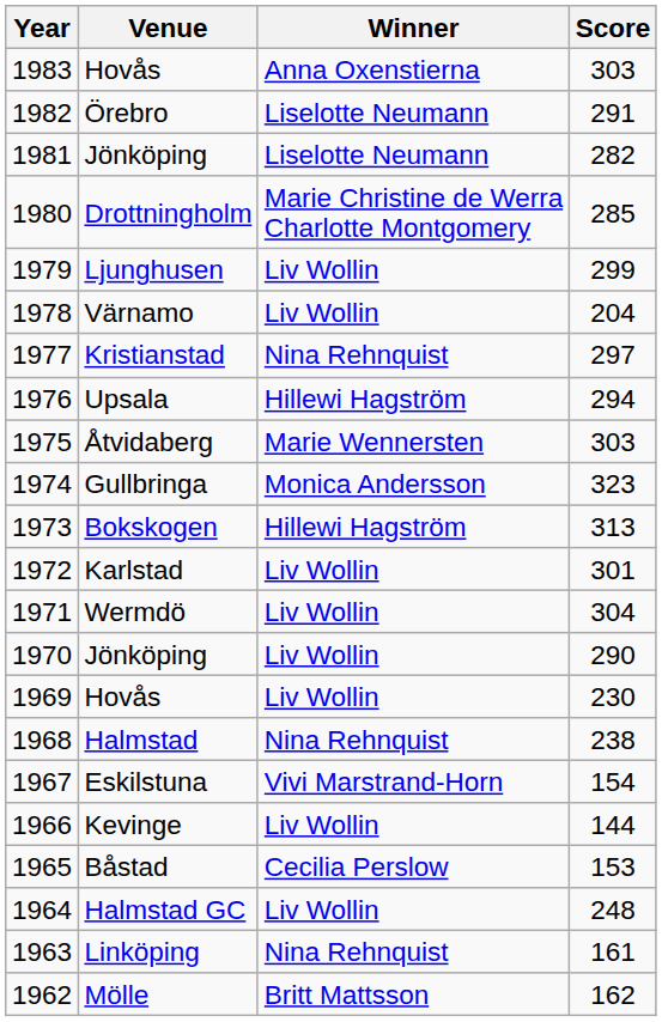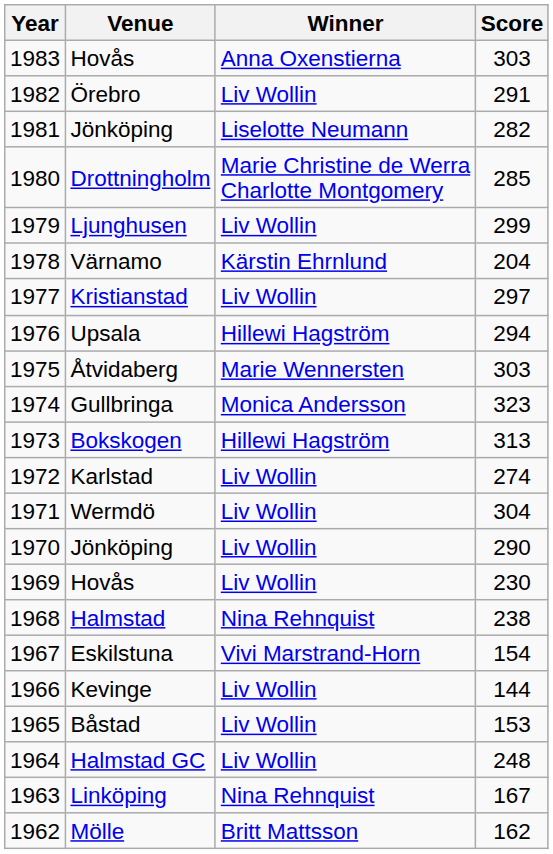 <table class="wikitable" style="font-size:95%">
 <tr>
 <th>Year</th>
 <th>Venue</th>
 <th>Winner</th>
 <th>Score</th>
 </tr>
 <tr>
 <td>1983</td>
 <td>Hovås</td>
 <td> <a href='#'>Anna Oxenstierna</a></td>
 <td align=center>303</td>
 </tr>
 <tr>
 <td>1982</td>
 <td>Örebro</td>
-<td> <a href='#'>Liselotte Neumann</a></td>
+<td> <a href='#'>Liv Wollin</a></td>
 <td align=center>291</td>
 </tr>
 <tr>
 <td>1981</td>
 <td>Jönköping</td>
 <td> <a href='#'>Liselotte Neumann</a></td>
 <td align=center>282</td>
 </tr>
 <tr>
 <td>1980</td>
 <td><a href='#'>Drottningholm</a></td>
 <td> <a href='#'>Marie Christine de Werra</a><br> <a href='#'>Charlotte Montgomery</a></td>
 <td align=center>285</td>
 </tr>
 <tr>
 <td>1979</td>
 <td><a href='#'>Ljunghusen</a></td>
 <td> <a href='#'>Liv Wollin</a></td>
 <td align=center>299</td>
 </tr>
 <tr>
 <td>1978</td>
 <td>Värnamo</td>
-<td> <a href='#'>Liv Wollin</a></td>
+<td> <a href='#'>Kärstin Ehrnlund</a></td>
 <td align=center>204</td>
 </tr>
 <tr>
 <td>1977</td>
 <td><a href='#'>Kristianstad</a></td>
-<td> <a href='#'>Nina Rehnquist</a></td>
+<td> <a href='#'>Liv Wollin</a></td>
 <td align=center>297</td>
 </tr>
 <tr>
 <td>1976</td>
 <td>Upsala</td>
 <td> <a href='#'>Hillewi Hagström</a></td>
 <td align=center>294</td>
 </tr>
 <tr>
 <td>1975</td>
 <td>Åtvidaberg</td>
 <td> <a href='#'>Marie Wennersten</a></td>
 <td align=center>303</td>
 </tr>
 <tr>
 <td>1974</td>
 <td>Gullbringa</td>
 <td> <a href='#'>Monica Andersson</a></td>
 <td align=center>323</td>
 </tr>
 <tr>
 <td>1973</td>
 <td><a href='#'>Bokskogen</a></td>
 <td> <a href='#'>Hillewi Hagström</a></td>
 <td align=center>313</td>
 </tr>
 <tr>
 <td>1972</td>
 <td>Karlstad</td>
 <td> <a href='#'>Liv Wollin</a></td>
-<td align=center>301</td>
+<td align=center>274</td>
 </tr>
 <tr>
 <td>1971</td>
 <td>Wermdö</td>
 <td> <a href='#'>Liv Wollin</a></td>
 <td align=center>304</td>
 </tr>
 <tr>
 <td>1970</td>
 <td>Jönköping</td>
 <td> <a href='#'>Liv Wollin</a></td>
 <td align=center>290</td>
 </tr>
 <tr>
 <td>1969</td>
 <td>Hovås</td>
 <td> <a href='#'>Liv Wollin</a></td>
 <td align=center>230</td>
 </tr>
 <tr>
 <td>1968</td>
 <td><a href='#'>Halmstad</a></td>
 <td> <a href='#'>Nina Rehnquist</a></td>
 <td align=center>238</td>
 </tr>
 <tr>
 <td>1967</td>
 <td>Eskilstuna</td>
 <td> <a href='#'>Vivi Marstrand-Horn</a></td>
 <td align=center>154</td>
 </tr>
 <tr>
 <td>1966</td>
 <td>Kevinge</td>
 <td> <a href='#'>Liv Wollin</a></td>
 <td align=center>144</td>
 </tr>
 <tr>
 <td>1965</td>
 <td>Båstad</td>
-<td> <a href='#'>Cecilia Perslow</a></td>
+<td> <a href='#'>Liv Wollin</a></td>
 <td align=center>153</td>
 </tr>
 <tr>
 <td>1964</td>
 <td><a href='#'>Halmstad GC</a></td>
 <td> <a href='#'>Liv Wollin</a></td>
 <td align=center>248</td>
 </tr>
 <tr>
 <td>1963</td>
 <td><a href='#'>Linköping</a></td>
 <td> <a href='#'>Nina Rehnquist</a></td>
-<td align=center>161</td>
+<td align=center>167</td>
 </tr>
 <tr>
 <td>1962</td>
 <td><a href='#'>Mölle</a></td>
 <td> <a href='#'>Britt Mattsson</a></td>
 <td align=center>162</td>
 </tr>
 </table>
